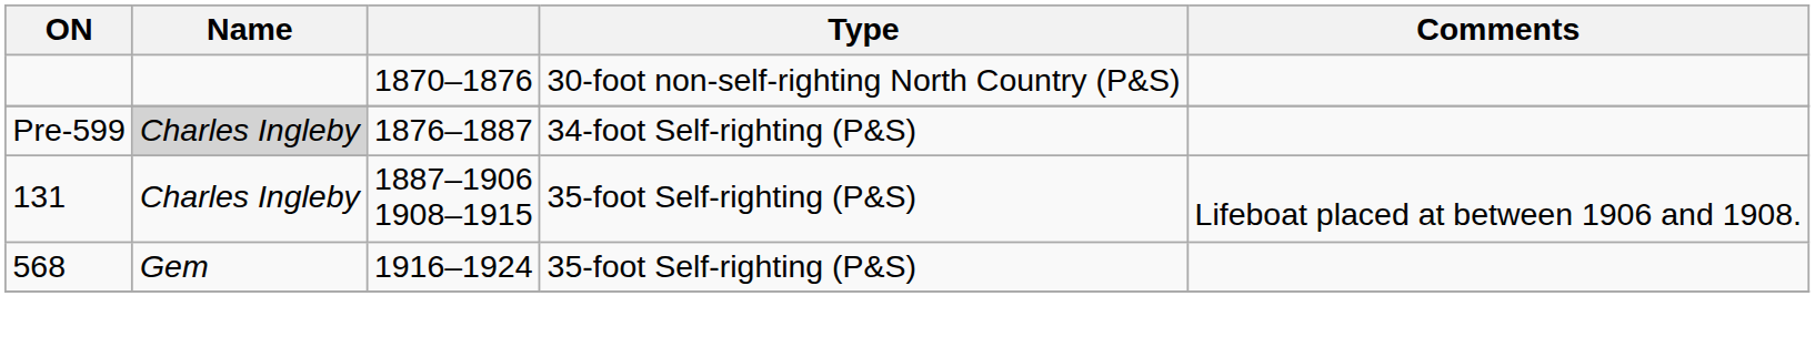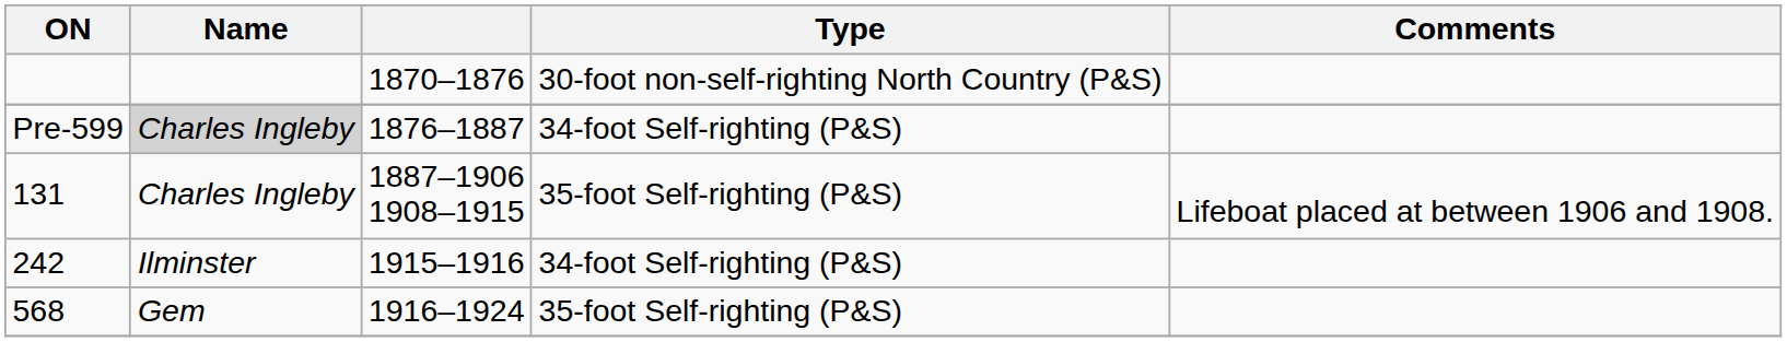 <table class="wikitable">
 <tr>
 <th>ON</th>
 <th>Name</th>
 <th></th>
 <th>Type</th>
 <th>Comments</th>
 </tr>
 <tr>
 <td></td>
 <td></td>
 <td>1870–1876</td>
 <td>30-foot non-self-righting North Country (P&S)</td>
 <td></td>
 </tr>
 <tr>
 </tr>
 <tr>
 <td>Pre-599</td>
 <td style="background: lightgrey;"><em>Charles Ingleby</em></td>
 <td>1876–1887</td>
 <td>34-foot Self-righting (P&S)</td>
 <td></td>
 </tr>
 <tr>
 <td>131</td>
 <td><em>Charles Ingleby</em></td>
 <td>1887–1906<br>1908–1915</td>
 <td>35-foot Self-righting (P&S)</td>
 <td><br>Lifeboat placed at  between 1906 and 1908.</td>
 </tr>
 <tr>
+<td>242</td>
+<td><em>Ilminster</em></td>
+<td>1915–1916</td>
+<td>34-foot Self-righting (P&S)</td>
+<td></td>
+</tr>
+<tr>
 <td>568</td>
 <td><em>Gem</em></td>
 <td>1916–1924</td>
 <td>35-foot Self-righting (P&S)</td>
 <td></td>
 </tr>
 <tr>
 </tr>
 </table>
